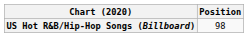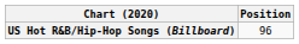 <table class="wikitable plainrowheaders" style="text-align:center">
 <tr>
 <th scope="col">Chart (2020)</th>
 <th scope="col">Position</th>
 </tr>
 <tr>
 <th scope="row">US Hot R&B/Hip-Hop Songs (<em>Billboard</em>)</th>
-<td>98</td>
+<td>96</td>
 </tr>
 </table>
